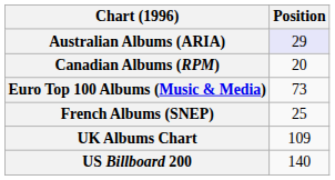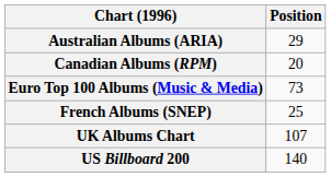 <table class="wikitable plainrowheaders sortable" style="text-align:center">
 <tr>
 <th scope="col">Chart (1996)</th>
 <th scope="col">Position</th>
 </tr>
 <tr>
 <th scope="row">Australian Albums (ARIA)</th>
-<td style="background: lavender;">29</td>
+<td>29</td>
 </tr>
 <tr>
 <th scope="row">Canadian Albums (<em>RPM</em>)</th>
 <td align="center">20</td>
 </tr>
 <tr>
 <th scope="row">Euro Top 100 Albums (<a href='#'>Music & Media</a>)</th>
 <td>73</td>
 </tr>
 <tr>
 <th scope="row">French Albums (SNEP)</th>
 <td align="center">25</td>
 </tr>
 <tr>
 <th scope="row">UK Albums Chart</th>
-<td>109</td>
+<td>107</td>
 </tr>
 <tr>
 <th scope="row">US <em>Billboard</em> 200</th>
 <td align="center">140</td>
 </tr>
 </table>
